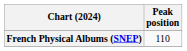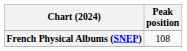 <table class="wikitable sortable plainrowheaders" style="text-align:center;">
 <tr>
 <th scope="col">Chart (2024)</th>
 <th scope="col">Peak<br>position</th>
 </tr>
 <tr>
 </tr>
 <tr>
 </tr>
 <tr>
 </tr>
 <tr>
 </tr>
 <tr>
 <th scope="row">French Physical Albums (<a href='#'>SNEP</a>)</th>
-<td>110</td>
+<td>108</td>
 </tr>
 <tr>
 </tr>
 <tr>
 </tr>
 <tr>
 </tr>
 <tr>
 </tr>
 <tr>
 </tr>
 <tr>
 </tr>
 </table>
